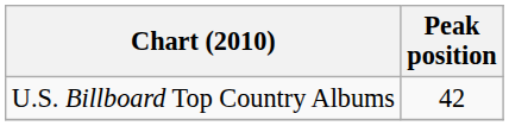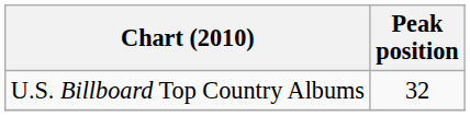 <table class="wikitable">
 <tr>
 <th>Chart (2010)</th>
 <th>Peak<br> position</th>
 </tr>
 <tr>
 <td>U.S. <em>Billboard</em> Top Country Albums</td>
-<td align="center">42</td>
+<td align="center">32</td>
 </tr>
 <tr>
 </tr>
 </table>
